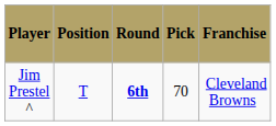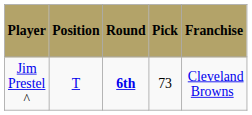 <table class="wikitable" width="45%">
 <tr align="center"  style="background:#B3A369;color:black;">
 <td><strong>Player</strong></td>
 <td><strong>Position</strong></td>
 <td><strong>Round</strong></td>
 <td>  <strong>Pick</strong>  </td>
 <td><strong>Franchise</strong></td>
 </tr>
 <tr align="center" bgcolor="">
 <td><a href='#'>Jim Prestel</a> ^</td>
 <td><a href='#'>T</a></td>
 <td><strong><a href='#'>6th</a></strong></td>
-<td>70</td>
+<td>73</td>
 <td> <a href='#'>Cleveland Browns</a> </td>
 </tr>
 </table>
